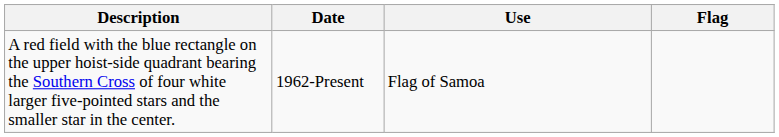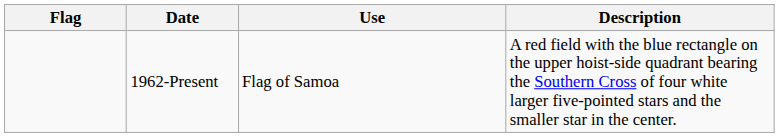 <table class="wikitable">
 <tr>
-<th style="width:250px;">Description</th>
+<th style="width:110px;">Flag</th>
 <th style="width:100px;">Date</th>
 <th style="width:250px;">Use</th>
-<th style="width:110px;">Flag</th>
+<th style="width:250px;">Description</th>
 </tr>
 <tr>
-<td>A red field with the blue rectangle on the upper hoist-side quadrant bearing the <a href='#'>Southern Cross</a> of four white larger five-pointed stars and the smaller star in the center.</td>
+<td></td>
 <td>1962-Present</td>
 <td>Flag of Samoa</td>
-<td></td>
+<td>A red field with the blue rectangle on the upper hoist-side quadrant bearing the <a href='#'>Southern Cross</a> of four white larger five-pointed stars and the smaller star in the center.</td>
 </tr>
 </table>
